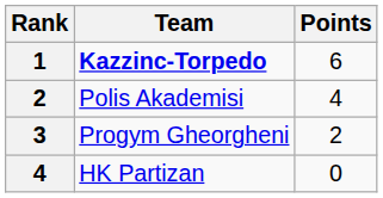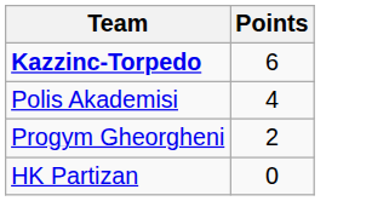 <table class="wikitable" style="text-align: center;">
 <tr>
-<th>Rank</th>
 <th>Team</th>
 <th>Points</th>
 </tr>
 <tr>
-<th>1</th>
 <td style="text-align: left;"> <strong><a href='#'>Kazzinc-Torpedo</a></strong></td>
 <td>6</td>
 </tr>
 <tr>
-<th>2</th>
 <td style="text-align: left;"> <a href='#'>Polis Akademisi</a></td>
 <td>4</td>
 </tr>
 <tr>
-<th>3</th>
 <td style="text-align: left;"> <a href='#'>Progym Gheorgheni</a></td>
 <td>2</td>
 </tr>
 <tr>
-<th>4</th>
 <td style="text-align: left;"> <a href='#'>HK Partizan</a></td>
 <td>0</td>
 </tr>
 </table>
